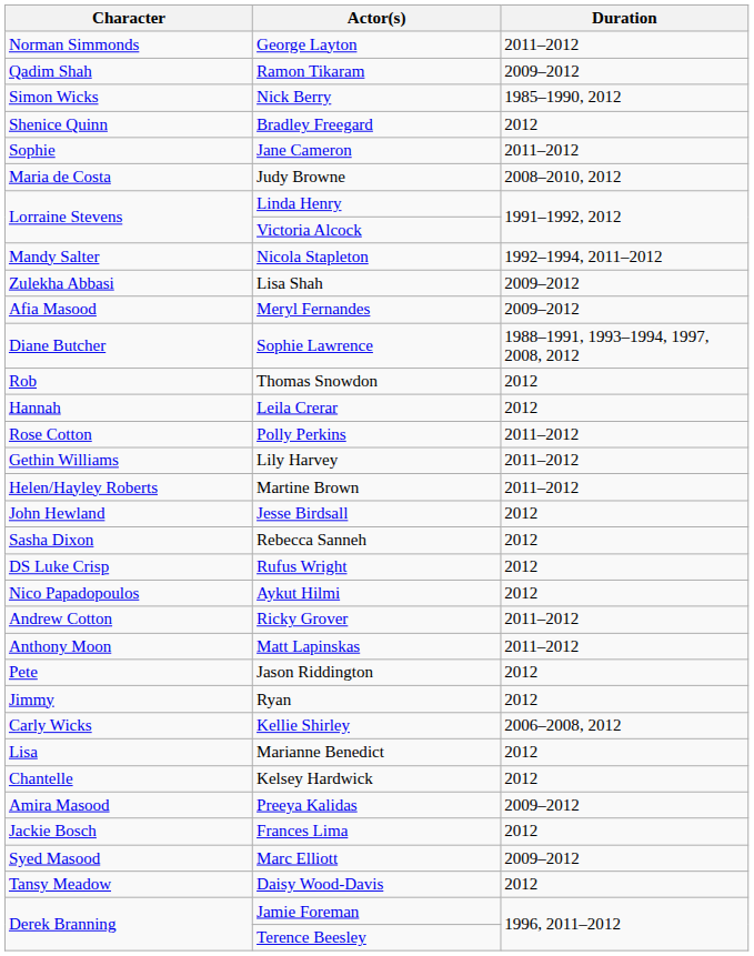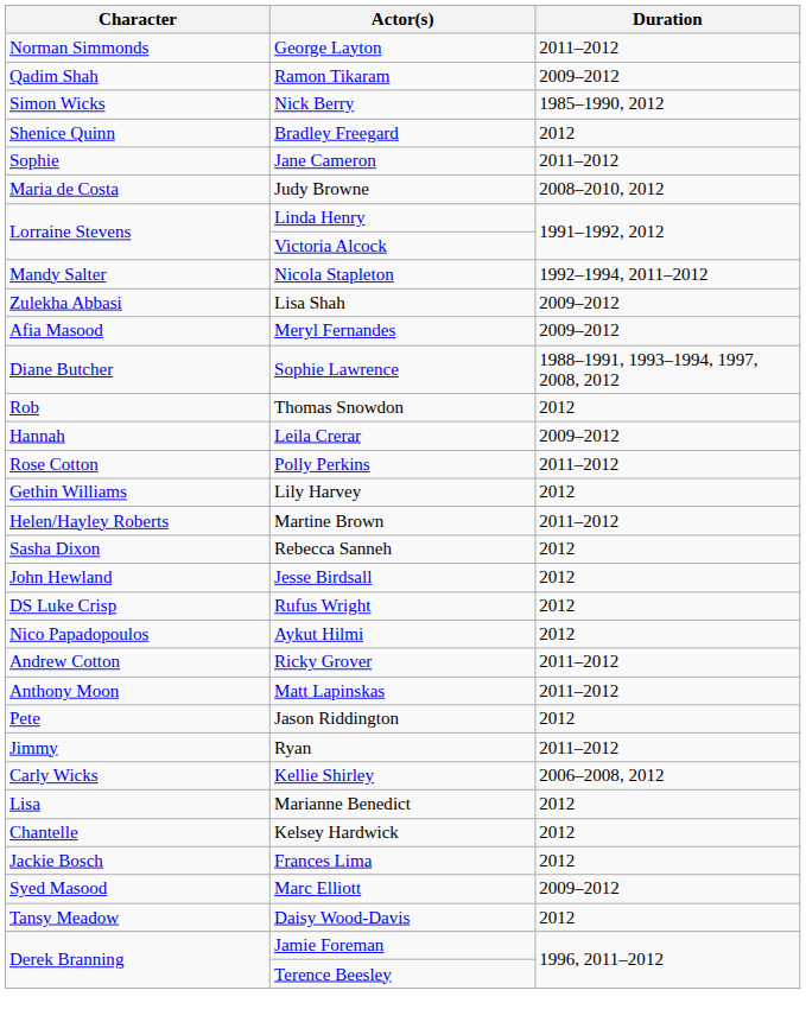 <table class="wikitable">
 <tr>
 <th scope="col" width="230">Character</th>
 <th scope="col" width="230">Actor(s)</th>
 <th scope="col" width="230">Duration</th>
 </tr>
 <tr>
 <td><a href='#'>Norman Simmonds</a></td>
 <td><a href='#'>George Layton</a></td>
 <td>2011–2012</td>
 </tr>
 <tr>
 <td><a href='#'>Qadim Shah</a></td>
 <td><a href='#'>Ramon Tikaram</a></td>
 <td>2009–2012</td>
 </tr>
 <tr>
 <td><a href='#'>Simon Wicks</a></td>
 <td><a href='#'>Nick Berry</a></td>
 <td>1985–1990, 2012</td>
 </tr>
 <tr>
 <td><a href='#'>Shenice Quinn</a></td>
 <td><a href='#'>Bradley Freegard</a></td>
 <td>2012</td>
 </tr>
 <tr>
 <td><a href='#'>Sophie</a></td>
 <td><a href='#'>Jane Cameron</a></td>
 <td>2011–2012</td>
 </tr>
 <tr>
 <td><a href='#'>Maria de Costa</a></td>
 <td>Judy Browne</td>
 <td>2008–2010, 2012</td>
 </tr>
 <tr>
 <td rowspan="2"><a href='#'>Lorraine Stevens</a></td>
 <td><a href='#'>Linda Henry</a></td>
 <td rowspan="2">1991–1992, 2012</td>
 </tr>
 <tr>
 <td><a href='#'>Victoria Alcock</a></td>
 </tr>
 <tr>
 <td><a href='#'>Mandy Salter</a></td>
 <td><a href='#'>Nicola Stapleton</a></td>
 <td>1992–1994, 2011–2012</td>
 </tr>
 <tr>
 <td><a href='#'>Zulekha Abbasi</a></td>
 <td>Lisa Shah</td>
 <td>2009–2012</td>
 </tr>
 <tr>
 <td><a href='#'>Afia Masood</a></td>
 <td><a href='#'>Meryl Fernandes</a></td>
 <td>2009–2012</td>
 </tr>
 <tr>
 <td><a href='#'>Diane Butcher</a></td>
 <td><a href='#'>Sophie Lawrence</a></td>
 <td>1988–1991, 1993–1994, 1997, 2008, 2012</td>
 </tr>
 <tr>
 <td><a href='#'>Rob</a></td>
 <td>Thomas Snowdon</td>
 <td>2012</td>
 </tr>
 <tr>
 <td><a href='#'>Hannah</a></td>
 <td><a href='#'>Leila Crerar</a></td>
-<td>2012</td>
+<td>2009–2012</td>
 </tr>
 <tr>
 <td><a href='#'>Rose Cotton</a></td>
 <td><a href='#'>Polly Perkins</a></td>
 <td>2011–2012</td>
 </tr>
 <tr>
 <td><a href='#'>Gethin Williams</a></td>
 <td>Lily Harvey</td>
-<td>2011–2012</td>
+<td>2012</td>
 </tr>
 <tr>
 <td><a href='#'>Helen/Hayley Roberts</a></td>
 <td>Martine Brown</td>
 <td>2011–2012</td>
 </tr>
 <tr>
-<td><a href='#'>John Hewland</a></td>
-<td><a href='#'>Jesse Birdsall</a></td>
+<td><a href='#'>Sasha Dixon</a></td>
+<td>Rebecca Sanneh</td>
 <td>2012</td>
 </tr>
 <tr>
-<td><a href='#'>Sasha Dixon</a></td>
-<td>Rebecca Sanneh</td>
+<td><a href='#'>John Hewland</a></td>
+<td><a href='#'>Jesse Birdsall</a></td>
 <td>2012</td>
 </tr>
 <tr>
 <td><a href='#'>DS Luke Crisp</a></td>
 <td><a href='#'>Rufus Wright</a></td>
 <td>2012</td>
 </tr>
 <tr>
 <td><a href='#'>Nico Papadopoulos</a></td>
 <td><a href='#'>Aykut Hilmi</a></td>
 <td>2012</td>
 </tr>
 <tr>
 <td><a href='#'>Andrew Cotton</a></td>
 <td><a href='#'>Ricky Grover</a></td>
 <td>2011–2012</td>
 </tr>
 <tr>
 <td><a href='#'>Anthony Moon</a></td>
 <td><a href='#'>Matt Lapinskas</a></td>
 <td>2011–2012</td>
 </tr>
 <tr>
 <td><a href='#'>Pete</a></td>
 <td>Jason Riddington</td>
 <td>2012</td>
 </tr>
 <tr>
 <td><a href='#'>Jimmy</a></td>
 <td>Ryan</td>
-<td>2012</td>
+<td>2011–2012</td>
 </tr>
 <tr>
 <td><a href='#'>Carly Wicks</a></td>
 <td><a href='#'>Kellie Shirley</a></td>
 <td>2006–2008, 2012</td>
 </tr>
 <tr>
 <td><a href='#'>Lisa</a></td>
 <td>Marianne Benedict</td>
 <td>2012</td>
 </tr>
 <tr>
 <td><a href='#'>Chantelle</a></td>
 <td>Kelsey Hardwick</td>
 <td>2012</td>
-</tr>
-<tr>
-<td><a href='#'>Amira Masood</a></td>
-<td><a href='#'>Preeya Kalidas</a></td>
-<td>2009–2012</td>
 </tr>
 <tr>
 <td><a href='#'>Jackie Bosch</a></td>
 <td><a href='#'>Frances Lima</a></td>
 <td>2012</td>
 </tr>
 <tr>
 <td><a href='#'>Syed Masood</a></td>
 <td><a href='#'>Marc Elliott</a></td>
 <td>2009–2012</td>
 </tr>
 <tr>
 <td><a href='#'>Tansy Meadow</a></td>
 <td><a href='#'>Daisy Wood-Davis</a></td>
 <td>2012</td>
 </tr>
 <tr>
 <td rowspan="2"><a href='#'>Derek Branning</a></td>
 <td><a href='#'>Jamie Foreman</a></td>
 <td rowspan="2">1996, 2011–2012</td>
 </tr>
 <tr>
 <td><a href='#'>Terence Beesley</a></td>
 </tr>
 </table>
